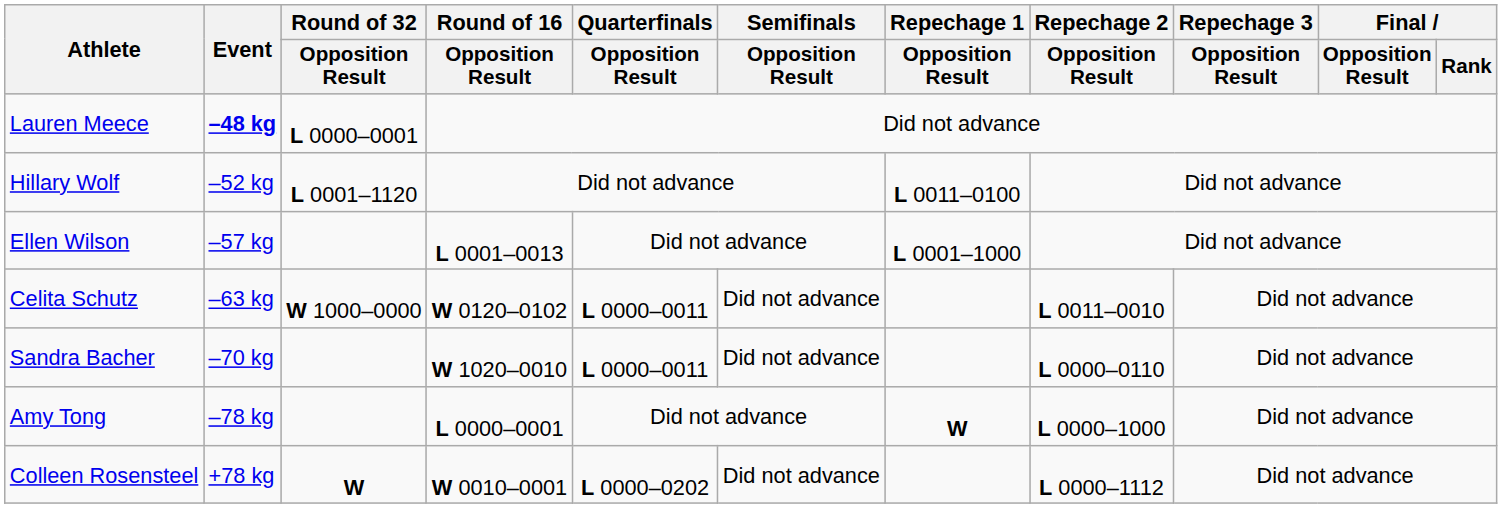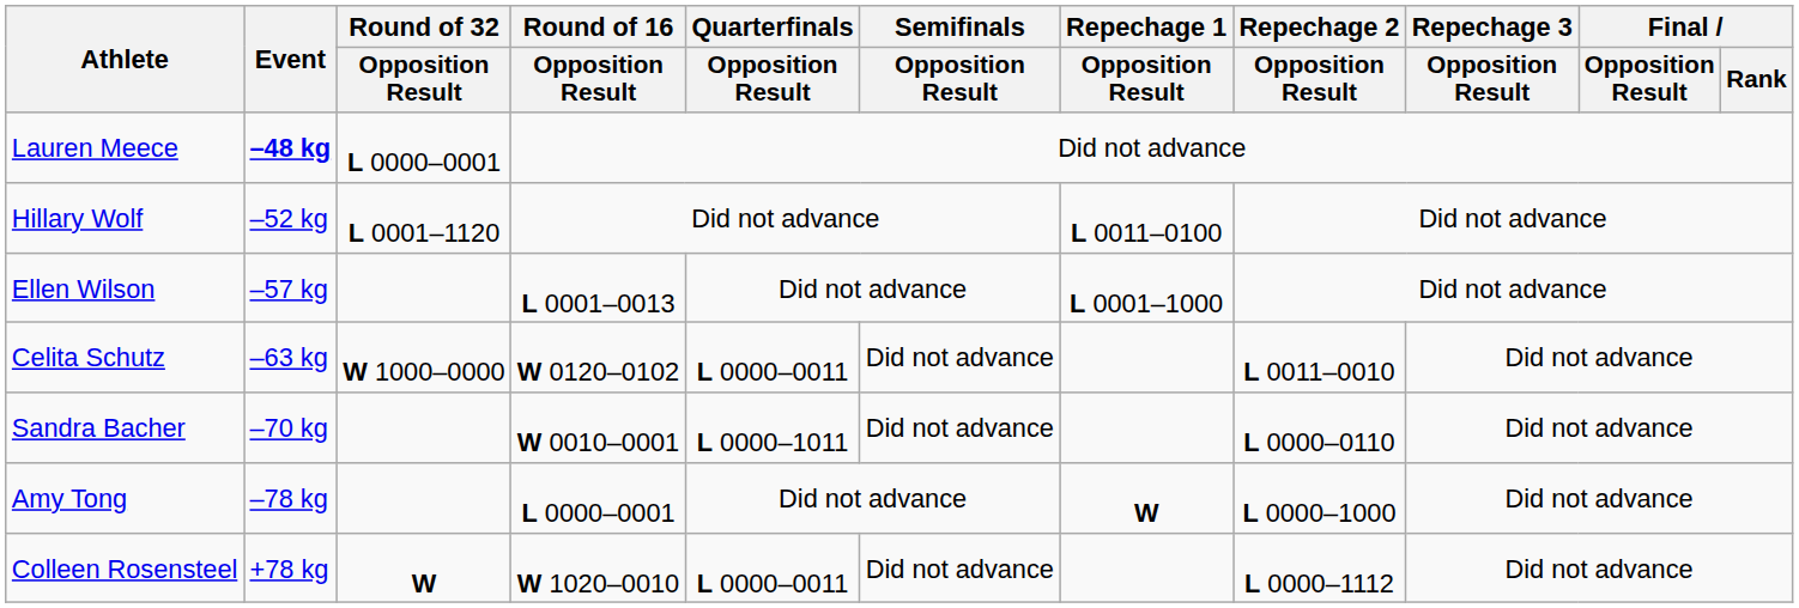 <table class=wikitable style=font-size:90%;text-align:center>
 <tr>
 <th rowspan=2>Athlete</th>
 <th rowspan=2>Event</th>
 <th>Round of 32</th>
 <th>Round of 16</th>
 <th>Quarterfinals</th>
 <th>Semifinals</th>
 <th>Repechage 1</th>
 <th>Repechage 2</th>
 <th>Repechage 3</th>
 <th colspan=2>Final / </th>
 </tr>
 <tr style=font-size:95%>
 <th>Opposition<br>Result</th>
 <th>Opposition<br>Result</th>
 <th>Opposition<br>Result</th>
 <th>Opposition<br>Result</th>
 <th>Opposition<br>Result</th>
 <th>Opposition<br>Result</th>
 <th>Opposition<br>Result</th>
 <th>Opposition<br>Result</th>
 <th>Rank</th>
 </tr>
 <tr>
 <td align=left><a href='#'>Lauren Meece</a></td>
 <td align=left><strong><a href='#'>–48 kg</a></strong></td>
 <td><br><strong>L</strong> 0000–0001</td>
 <td colspan=8>Did not advance</td>
 </tr>
 <tr>
 <td align=left><a href='#'>Hillary Wolf</a></td>
 <td align=left><a href='#'>–52 kg</a></td>
 <td><br><strong>L</strong> 0001–1120</td>
 <td colspan=3>Did not advance</td>
 <td><br><strong>L</strong> 0011–0100</td>
 <td colspan=4>Did not advance</td>
 </tr>
 <tr>
 <td align=left><a href='#'>Ellen Wilson</a></td>
 <td align=left><a href='#'>–57 kg</a></td>
 <td></td>
 <td><br><strong>L</strong> 0001–0013</td>
 <td colspan=2>Did not advance</td>
 <td><br><strong>L</strong> 0001–1000</td>
 <td colspan=4>Did not advance</td>
 </tr>
 <tr>
 <td align=left><a href='#'>Celita Schutz</a></td>
 <td align=left><a href='#'>–63 kg</a></td>
 <td><br><strong>W</strong> 1000–0000</td>
 <td><br><strong>W</strong> 0120–0102</td>
 <td><br><strong>L</strong> 0000–0011</td>
 <td>Did not advance</td>
 <td></td>
 <td><br><strong>L</strong> 0011–0010</td>
 <td colspan=3>Did not advance</td>
 </tr>
 <tr>
 <td align=left><a href='#'>Sandra Bacher</a></td>
 <td align=left><a href='#'>–70 kg</a></td>
 <td></td>
-<td><br><strong>W</strong> 1020–0010</td>
-<td><br><strong>L</strong> 0000–0011</td>
+<td><br><strong>W</strong> 0010–0001</td>
+<td><br><strong>L</strong> 0000–1011</td>
 <td>Did not advance</td>
 <td></td>
 <td><br><strong>L</strong> 0000–0110</td>
 <td colspan=3>Did not advance</td>
 </tr>
 <tr>
 <td align=left><a href='#'>Amy Tong</a></td>
 <td align=left><a href='#'>–78 kg</a></td>
 <td></td>
 <td><br><strong>L</strong> 0000–0001</td>
 <td colspan=2>Did not advance</td>
 <td><br><strong>W</strong></td>
 <td><br><strong>L</strong> 0000–1000</td>
 <td colspan=3>Did not advance</td>
 </tr>
 <tr>
 <td align=left><a href='#'>Colleen Rosensteel</a></td>
 <td align=left><a href='#'>+78 kg</a></td>
 <td><br><strong>W</strong></td>
-<td><br><strong>W</strong> 0010–0001</td>
-<td><br><strong>L</strong> 0000–0202</td>
+<td><br><strong>W</strong> 1020–0010</td>
+<td><br><strong>L</strong> 0000–0011</td>
 <td>Did not advance</td>
 <td></td>
 <td><br><strong>L</strong> 0000–1112</td>
 <td colspan=3>Did not advance</td>
 </tr>
 </table>
